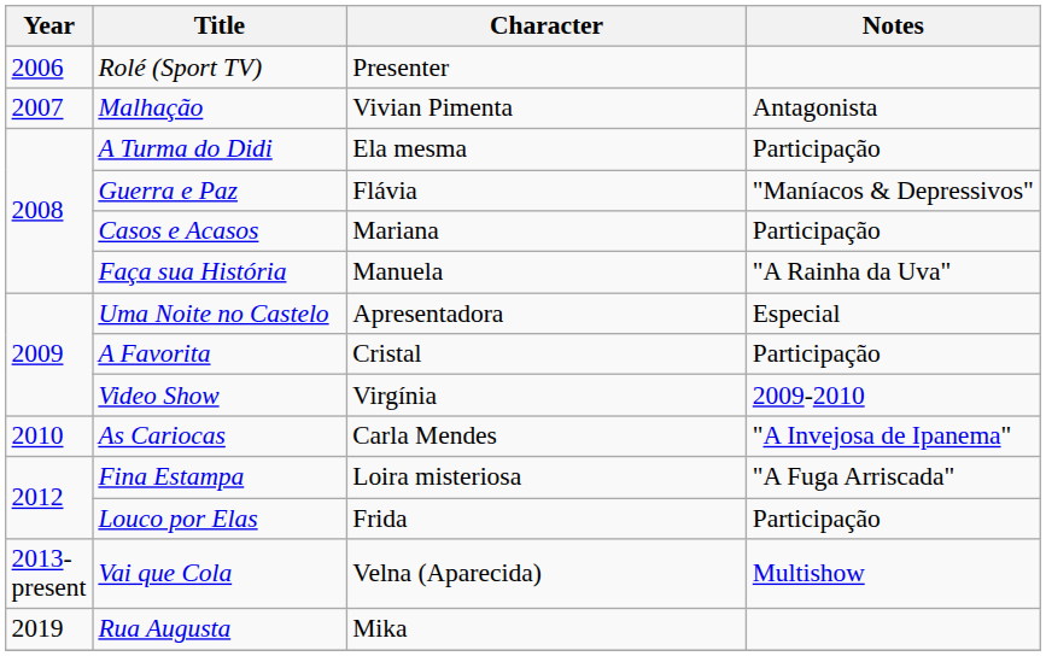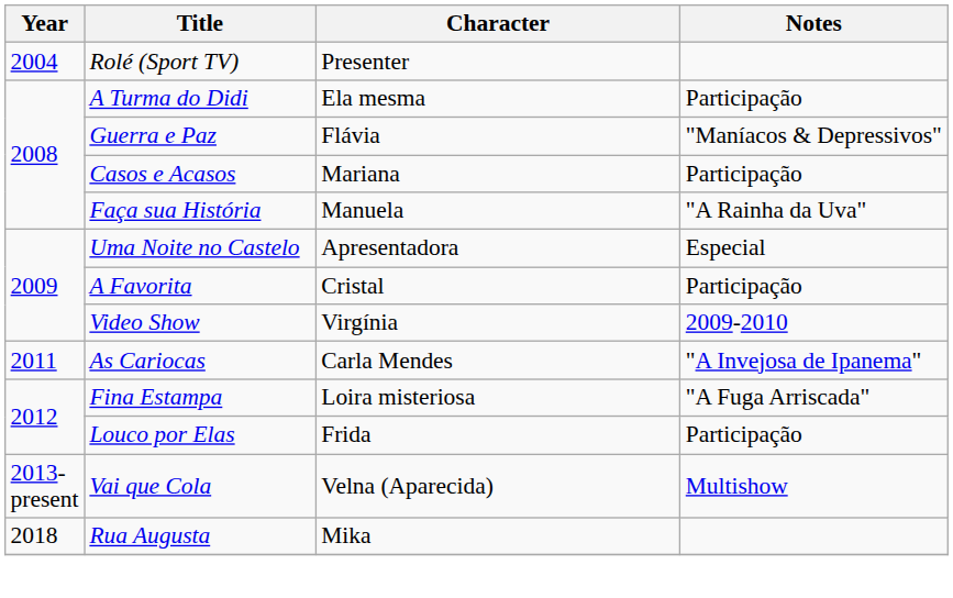 <table class="wikitable">
 <tr>
 <th width="5">Year</th>
 <th width="150">Title</th>
 <th width="240">Character</th>
 <th class="unsortable">Notes</th>
 </tr>
 <tr>
-<td><a href='#'>2006</a></td>
+<td><a href='#'>2004</a></td>
 <td><em>Rolé (Sport TV) </em></td>
 <td>Presenter</td>
 <td></td>
-</tr>
-<tr>
-<td><a href='#'>2007</a></td>
-<td><em><a href='#'>Malhação</a></em></td>
-<td>Vivian Pimenta</td>
-<td>Antagonista</td>
 </tr>
 <tr>
 <td rowspan="4"><a href='#'>2008</a></td>
 <td><em><a href='#'>A Turma do Didi</a></em></td>
 <td>Ela mesma</td>
 <td>Participação</td>
 </tr>
 <tr>
 <td><em><a href='#'>Guerra e Paz</a></em></td>
 <td>Flávia</td>
 <td>"Maníacos & Depressivos"</td>
 </tr>
 <tr>
 <td><em><a href='#'>Casos e Acasos</a></em></td>
 <td>Mariana</td>
 <td>Participação</td>
 </tr>
 <tr>
 <td><em><a href='#'>Faça sua História</a></em></td>
 <td>Manuela</td>
 <td>"A Rainha da Uva"</td>
 </tr>
 <tr>
 <td rowspan="3"><a href='#'>2009</a></td>
 <td><em><a href='#'>Uma Noite no Castelo</a></em></td>
 <td>Apresentadora</td>
 <td>Especial</td>
 </tr>
 <tr>
 <td><em><a href='#'>A Favorita</a></em></td>
 <td>Cristal</td>
 <td>Participação</td>
 </tr>
 <tr>
 <td><em><a href='#'>Video Show</a></em></td>
 <td>Virgínia</td>
 <td><a href='#'>2009</a>-<a href='#'>2010</a></td>
 </tr>
 <tr>
-<td><a href='#'>2010</a></td>
+<td><a href='#'>2011</a></td>
 <td><em><a href='#'>As Cariocas</a></em></td>
 <td>Carla Mendes</td>
 <td>"<a href='#'>A Invejosa de Ipanema</a>"</td>
 </tr>
 <tr>
 <td rowspan="2"><a href='#'>2012</a></td>
 <td><em><a href='#'>Fina Estampa</a></em></td>
 <td>Loira misteriosa </td>
 <td>"A Fuga Arriscada"</td>
 </tr>
 <tr>
 <td><em><a href='#'>Louco por Elas</a></em></td>
 <td>Frida </td>
 <td>Participação</td>
 </tr>
 <tr>
 <td><a href='#'>2013</a>-present</td>
 <td><em><a href='#'>Vai que Cola</a></em></td>
 <td>Velna (Aparecida)</td>
 <td><a href='#'>Multishow</a></td>
 </tr>
 <tr>
-<td>2019</td>
+<td>2018</td>
 <td><em><a href='#'>Rua Augusta</a></em></td>
 <td>Mika</td>
 <td></td>
 </tr>
 <tr>
 </tr>
 </table>
